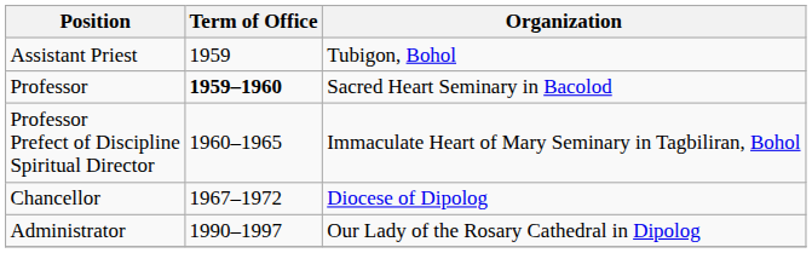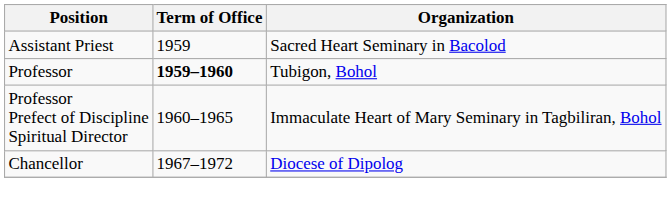 <table class="wikitable sortable">
 <tr>
 <th>Position</th>
 <th>Term of Office</th>
 <th>Organization</th>
 </tr>
 <tr>
 <td>Assistant Priest</td>
 <td>1959</td>
-<td>Tubigon, <a href='#'>Bohol</a></td>
+<td>Sacred Heart Seminary in <a href='#'>Bacolod</a></td>
 </tr>
 <tr>
 <td>Professor</td>
 <td><strong>1959–1960</strong></td>
-<td>Sacred Heart Seminary in <a href='#'>Bacolod</a></td>
+<td>Tubigon, <a href='#'>Bohol</a></td>
 </tr>
 <tr>
 <td>Professor<br>Prefect of Discipline<br>Spiritual Director</td>
 <td>1960–1965</td>
 <td>Immaculate Heart of Mary Seminary in Tagbiliran, <a href='#'>Bohol</a></td>
 </tr>
 <tr>
 <td>Chancellor</td>
 <td>1967–1972</td>
 <td><a href='#'>Diocese of Dipolog</a></td>
 </tr>
 <tr>
-<td>Administrator</td>
-<td>1990–1997</td>
-<td>Our Lady of the Rosary Cathedral in <a href='#'>Dipolog</a></td>
-</tr>
-<tr>
 </tr>
 </table>
